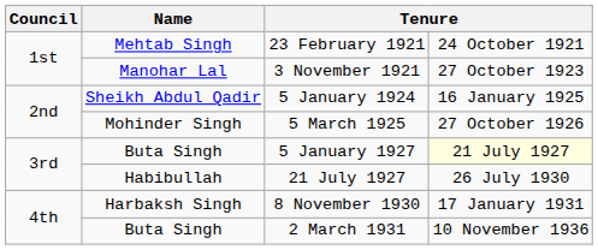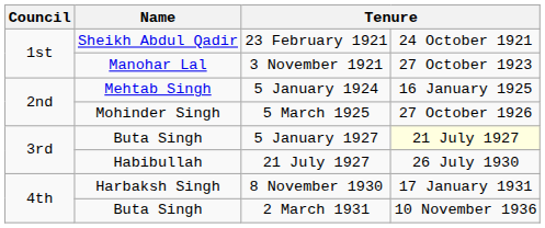 <table class="wikitable" style="text-align:center">
 <tr>
 <th>Council</th>
 <th>Name</th>
 <th colspan=2>Tenure</th>
 </tr>
 <tr>
 <td rowspan=2>1st</td>
-<td><a href='#'>Mehtab Singh</a></td>
+<td><a href='#'>Sheikh Abdul Qadir</a></td>
 <td>23 February 1921</td>
 <td>24 October 1921</td>
 </tr>
 <tr>
 <td><a href='#'>Manohar Lal</a></td>
 <td>3 November 1921</td>
 <td>27 October 1923</td>
 </tr>
 <tr>
 <td rowspan=2>2nd</td>
-<td><a href='#'>Sheikh Abdul Qadir</a></td>
+<td><a href='#'>Mehtab Singh</a></td>
 <td>5 January 1924</td>
 <td>16 January 1925</td>
 </tr>
 <tr>
 <td>Mohinder Singh</td>
 <td>5 March 1925</td>
 <td>27 October 1926</td>
 </tr>
 <tr>
 <td rowspan=2>3rd</td>
 <td>Buta Singh</td>
 <td>5 January 1927</td>
 <td style="background: lightyellow;">21 July 1927</td>
 </tr>
 <tr>
 <td>Habibullah</td>
 <td>21 July 1927</td>
 <td>26 July 1930</td>
 </tr>
 <tr>
 <td rowspan=2>4th</td>
 <td>Harbaksh Singh</td>
 <td>8 November 1930</td>
 <td>17 January 1931</td>
 </tr>
 <tr>
 <td>Buta Singh</td>
 <td>2 March 1931</td>
 <td>10 November 1936</td>
 </tr>
 </table>
